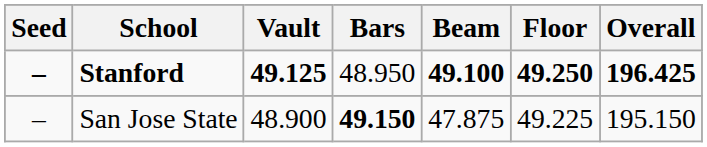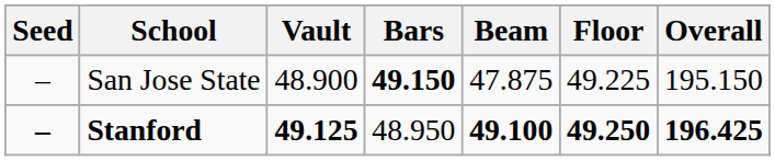 <table class="wikitable" style="white-space:nowrap; font-size:95%; text-align:center">
 <tr>
 <th>Seed</th>
 <th>School</th>
 <th>Vault</th>
 <th>Bars</th>
 <th>Beam</th>
 <th>Floor</th>
 <th>Overall</th>
 </tr>
 <tr>
+<td>–</td>
+<td align=left>San Jose State</td>
+<td>48.900</td>
+<td><strong>49.150</strong></td>
+<td>47.875</td>
+<td>49.225</td>
+<td>195.150</td>
+</tr>
+<tr>
 <td><strong>–</strong></td>
 <td align=left><strong>Stanford</strong></td>
 <td><strong>49.125</strong></td>
 <td>48.950</td>
 <td><strong>49.100</strong></td>
 <td><strong>49.250</strong></td>
 <td><strong>196.425</strong></td>
 </tr>
-<tr>
-<td>–</td>
-<td align=left>San Jose State</td>
-<td>48.900</td>
-<td><strong>49.150</strong></td>
-<td>47.875</td>
-<td>49.225</td>
-<td>195.150</td>
-</tr>
 </table>
